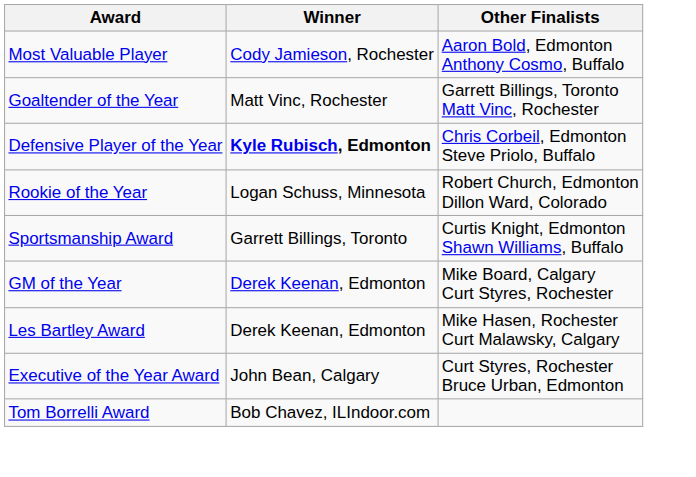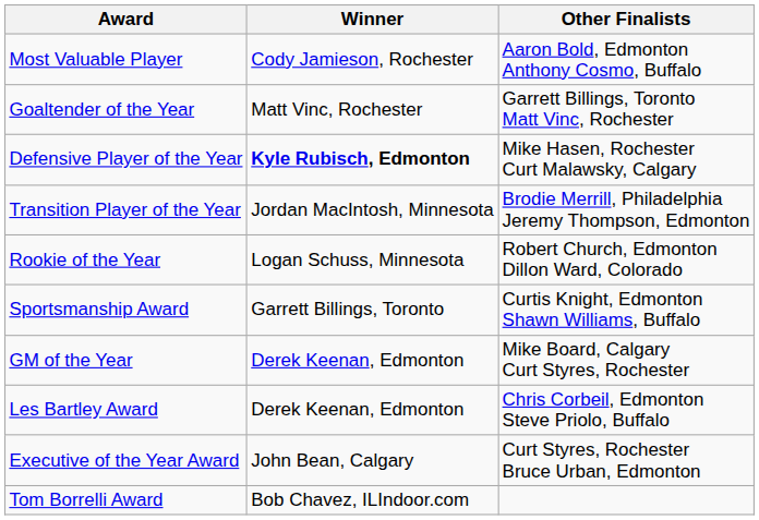 <table class="wikitable">
 <tr>
 <th>Award</th>
 <th>Winner</th>
 <th>Other Finalists</th>
 </tr>
 <tr>
 <td><a href='#'>Most Valuable Player</a></td>
 <td><a href='#'>Cody Jamieson</a>, Rochester</td>
 <td><a href='#'>Aaron Bold</a>, Edmonton<br><a href='#'>Anthony Cosmo</a>, Buffalo</td>
 </tr>
 <tr>
 <td><a href='#'>Goaltender of the Year</a></td>
 <td>Matt Vinc, Rochester</td>
 <td>Garrett Billings, Toronto<br><a href='#'>Matt Vinc</a>, Rochester</td>
 </tr>
 <tr>
 <td><a href='#'>Defensive Player of the Year</a></td>
 <td><strong><a href='#'>Kyle Rubisch</a>, Edmonton</strong></td>
-<td><a href='#'>Chris Corbeil</a>, Edmonton<br>Steve Priolo, Buffalo</td>
+<td>Mike Hasen, Rochester<br>Curt Malawsky, Calgary</td>
+</tr>
+<tr>
+<td><a href='#'>Transition Player of the Year</a></td>
+<td>Jordan MacIntosh, Minnesota</td>
+<td><a href='#'>Brodie Merrill</a>, Philadelphia<br>Jeremy Thompson, Edmonton</td>
 </tr>
 <tr>
 <td><a href='#'>Rookie of the Year</a></td>
 <td>Logan Schuss, Minnesota</td>
 <td>Robert Church, Edmonton<br>Dillon Ward, Colorado</td>
 </tr>
 <tr>
 <td><a href='#'>Sportsmanship Award</a></td>
 <td>Garrett Billings, Toronto</td>
 <td>Curtis Knight, Edmonton<br><a href='#'>Shawn Williams</a>, Buffalo</td>
 </tr>
 <tr>
 <td><a href='#'>GM of the Year</a></td>
 <td><a href='#'>Derek Keenan</a>, Edmonton</td>
 <td>Mike Board, Calgary<br>Curt Styres, Rochester</td>
 </tr>
 <tr>
 <td><a href='#'>Les Bartley Award</a></td>
 <td>Derek Keenan, Edmonton</td>
-<td>Mike Hasen, Rochester<br>Curt Malawsky, Calgary</td>
+<td><a href='#'>Chris Corbeil</a>, Edmonton<br>Steve Priolo, Buffalo</td>
 </tr>
 <tr>
 <td><a href='#'>Executive of the Year Award</a></td>
 <td>John Bean, Calgary</td>
 <td>Curt Styres, Rochester<br>Bruce Urban, Edmonton</td>
 </tr>
 <tr>
 <td><a href='#'>Tom Borrelli Award</a></td>
 <td>Bob Chavez, ILIndoor.com</td>
 <td></td>
 </tr>
 </table>
